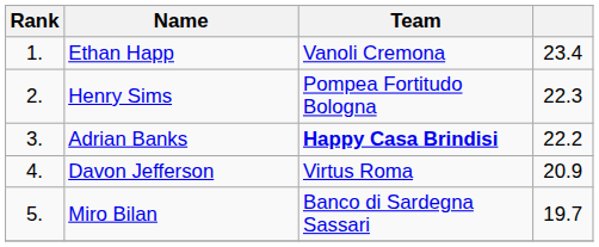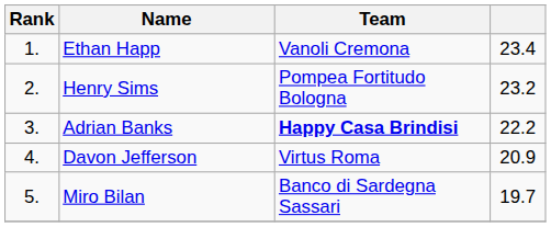 <table class="wikitable" style="text-align: center;">
 <tr>
 <th>Rank</th>
 <th width=180>Name</th>
 <th width=180>Team</th>
 <th width=40></th>
 </tr>
 <tr>
 <td>1.</td>
 <td align="left"> <a href='#'>Ethan Happ</a></td>
 <td style="text-align:left;"><a href='#'>Vanoli Cremona</a></td>
 <td>23.4</td>
 </tr>
 <tr>
 <td>2.</td>
 <td align="left"> <a href='#'>Henry Sims</a></td>
 <td style="text-align:left;"><a href='#'>Pompea Fortitudo Bologna</a></td>
-<td>22.3</td>
+<td>23.2</td>
 </tr>
 <tr>
 <td>3.</td>
 <td align="left"> <a href='#'>Adrian Banks</a></td>
 <td style="text-align:left;"><strong><a href='#'>Happy Casa Brindisi</a></strong></td>
 <td>22.2</td>
 </tr>
 <tr>
 <td>4.</td>
 <td align="left"> <a href='#'>Davon Jefferson</a></td>
 <td style="text-align:left;"><a href='#'>Virtus Roma</a></td>
 <td>20.9</td>
 </tr>
 <tr>
 <td>5.</td>
 <td align="left"> <a href='#'>Miro Bilan</a></td>
 <td style="text-align:left;"><a href='#'>Banco di Sardegna Sassari</a></td>
 <td>19.7</td>
 </tr>
 <tr>
 </tr>
 </table>
